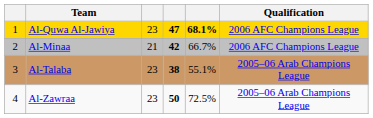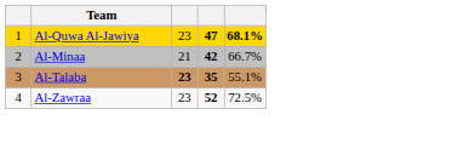 <table class="wikitable" style="text-align:center">
 <tr>
 <th width="25"></th>
 <th width="165">Team</th>
 <th width="25"></th>
 <th width="25"></th>
 <th width="25"></th>
-<th width="215">Qualification</th>
 </tr>
 <tr style="background:#FFD700;">
 <td>1</td>
 <td align=left><a href='#'>Al-Quwa Al-Jawiya</a></td>
 <td>23</td>
 <td><strong>47</strong></td>
 <td><strong>68.1%</strong></td>
-<td><a href='#'>2006 AFC Champions League</a></td>
 </tr>
 <tr style="background:#C0C0C0;">
 <td>2</td>
 <td align=left><a href='#'>Al-Minaa</a></td>
 <td>21</td>
 <td><strong>42</strong></td>
 <td>66.7%</td>
-<td><a href='#'>2006 AFC Champions League</a></td>
 </tr>
 <tr style="background:#c96;">
 <td>3</td>
 <td align=left><a href='#'>Al-Talaba</a></td>
-<td>23</td>
-<td><strong>38</strong></td>
+<td><strong>23</strong></td>
+<td><strong>35</strong></td>
 <td>55.1%</td>
-<td><a href='#'>2005–06 Arab Champions League</a></td>
 </tr>
 <tr>
 <td>4</td>
 <td align=left><a href='#'>Al-Zawraa</a></td>
 <td>23</td>
-<td><strong>50</strong></td>
+<td><strong>52</strong></td>
 <td>72.5%</td>
-<td><a href='#'>2005–06 Arab Champions League</a></td>
 </tr>
 </table>
